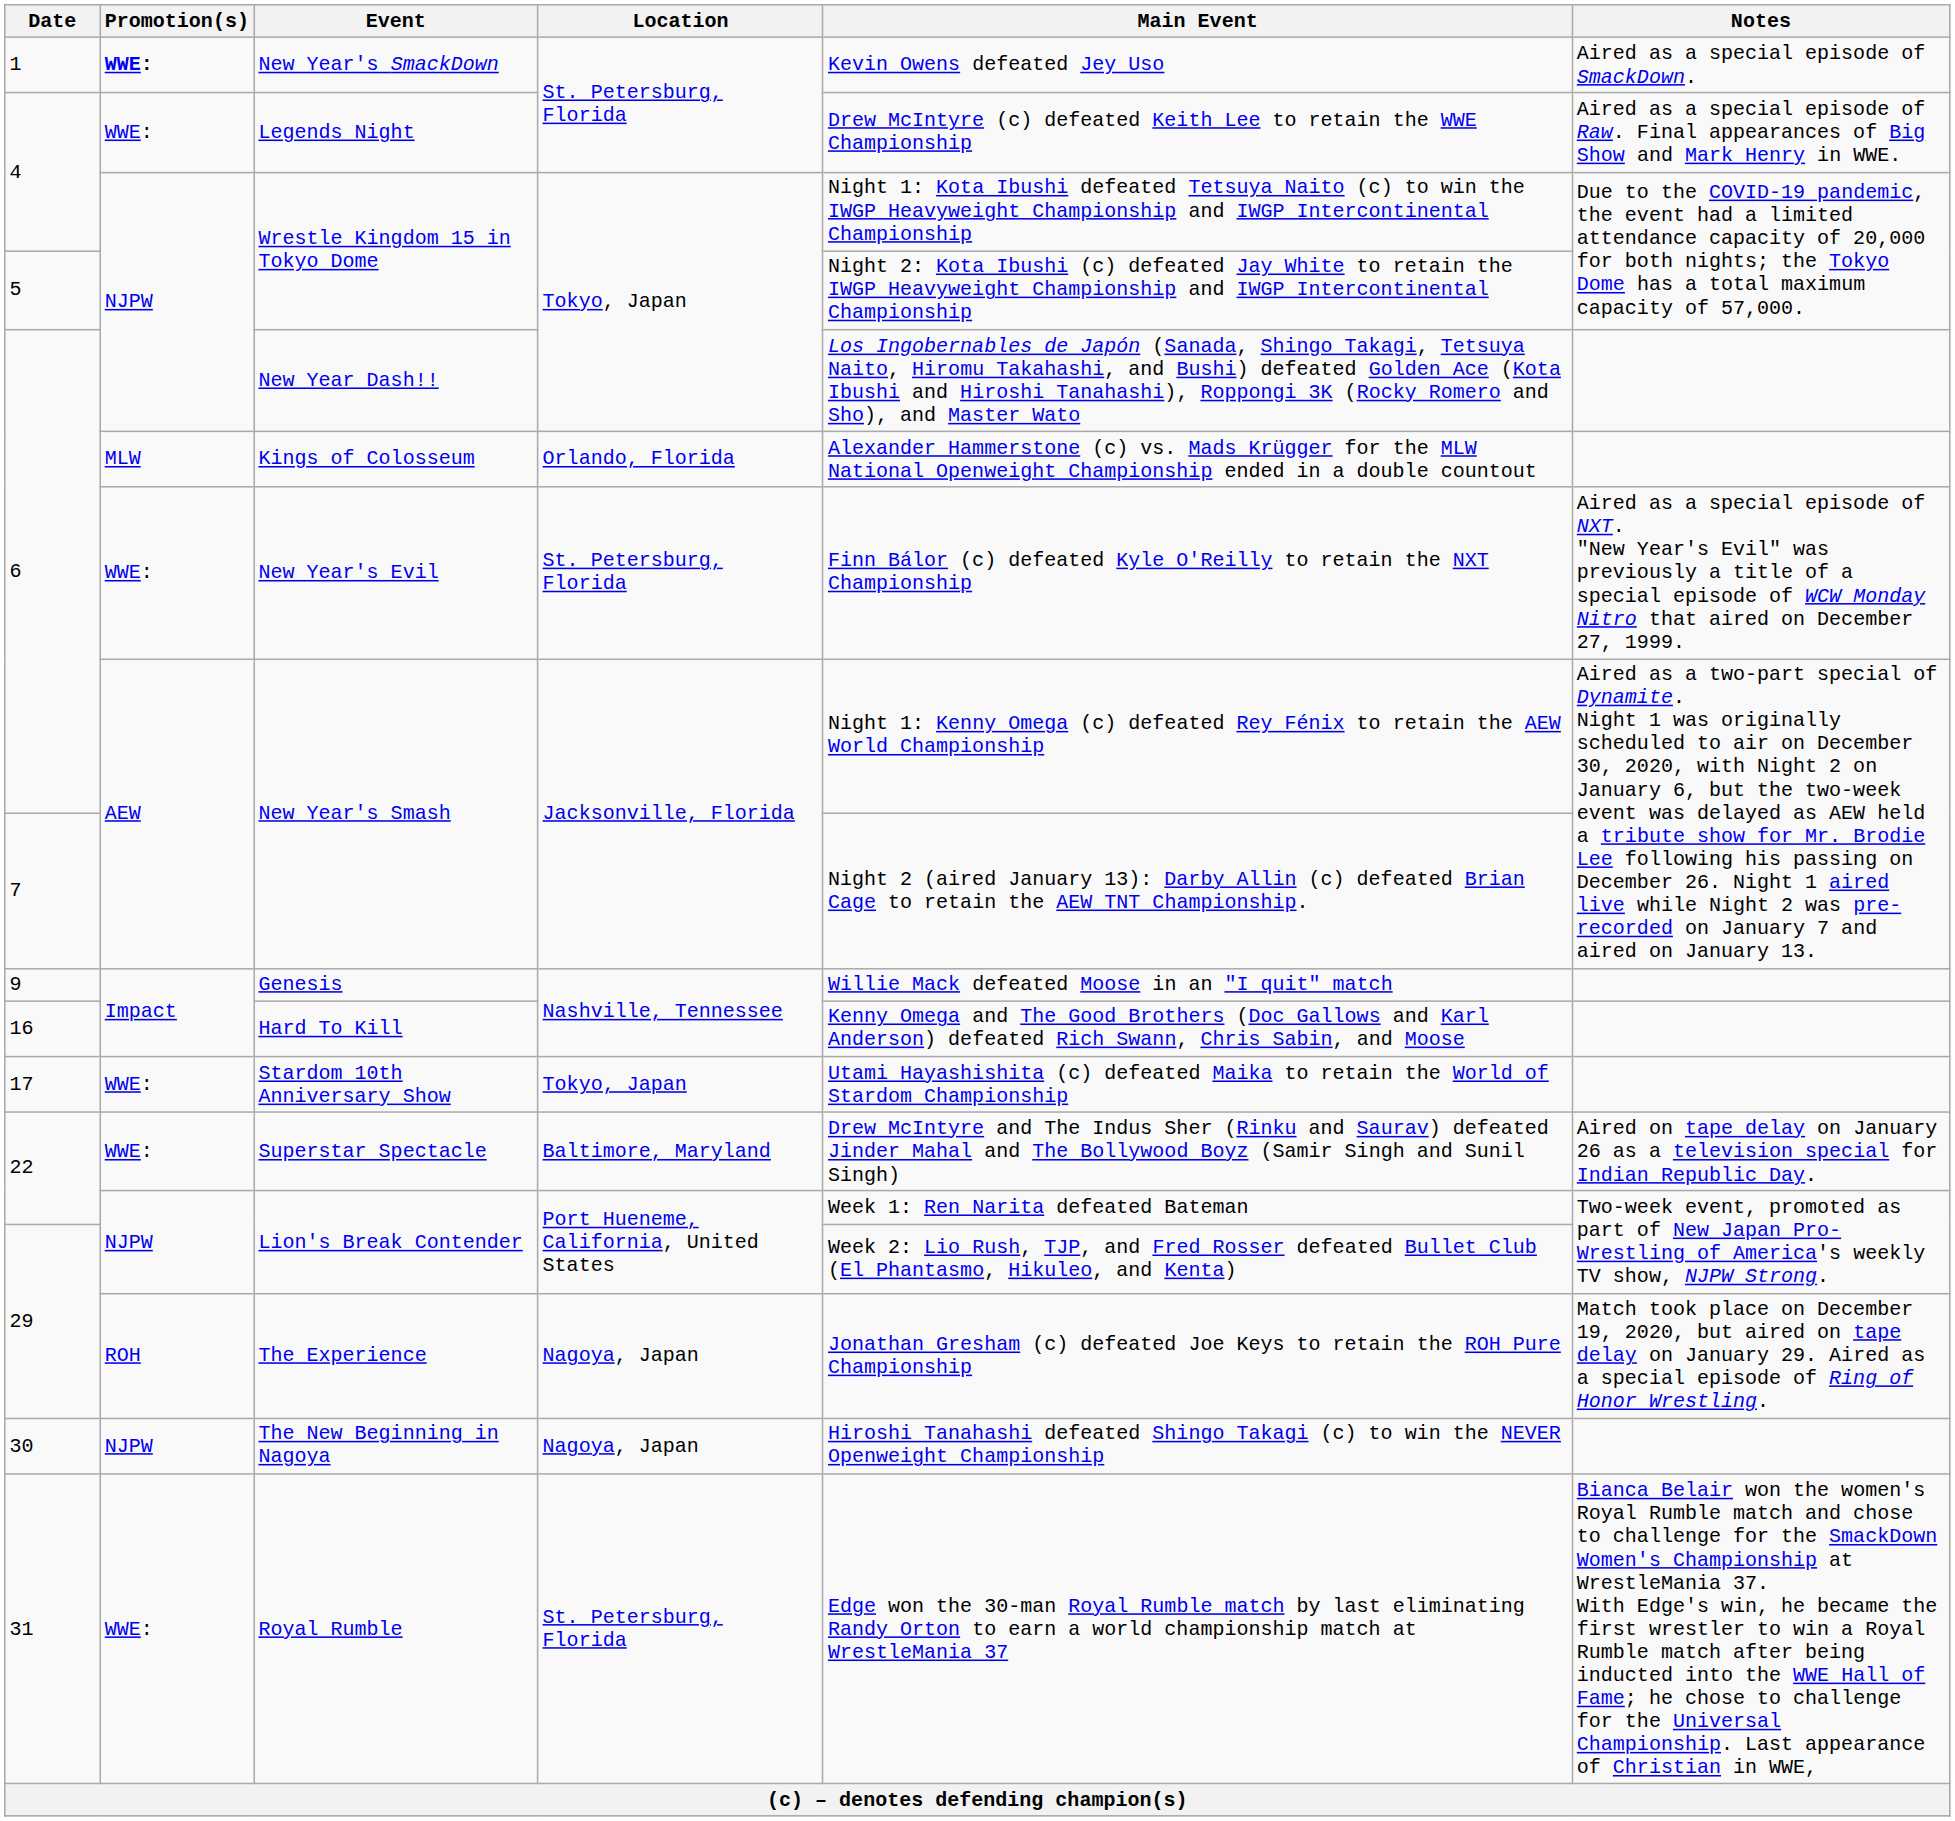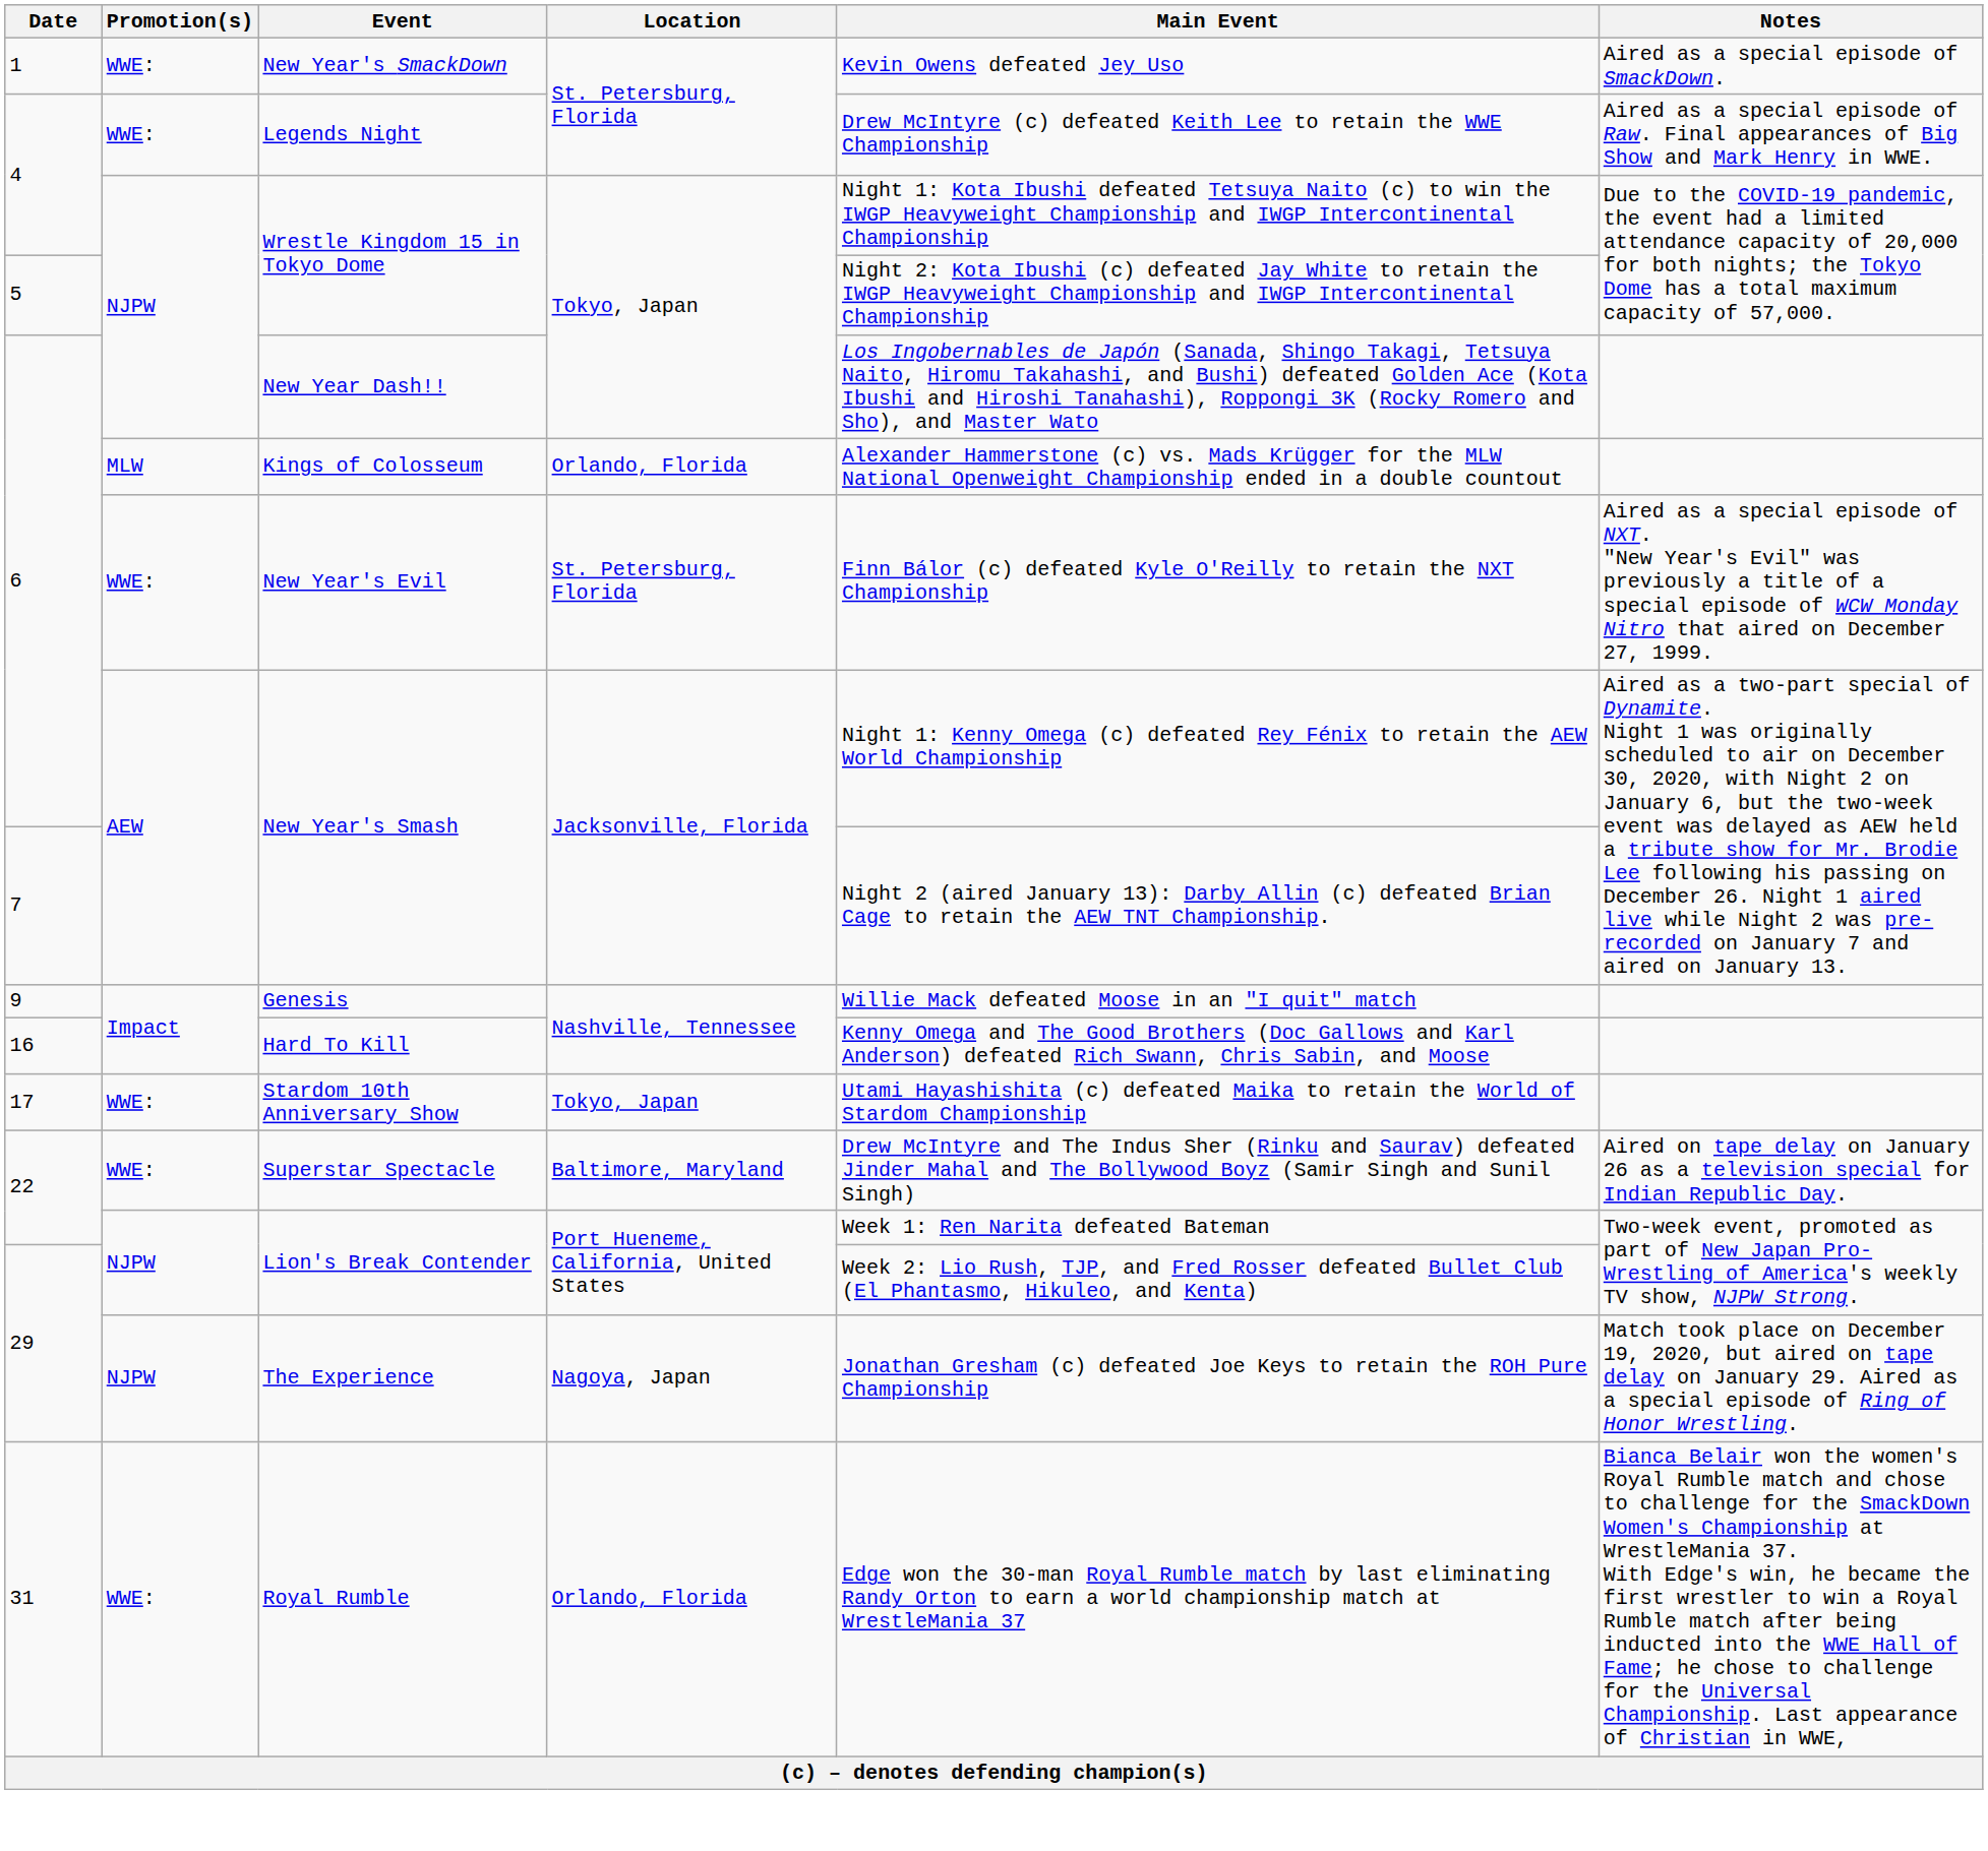 <table class="wikitable" style="width:100%;">
 <tr>
 <th style="width:5%;">Date</th>
 <th style="width:5%;">Promotion(s)</th>
 <th style="width:15%;">Event</th>
 <th style="width:15%;">Location</th>
 <th style="width:40%;">Main Event</th>
 <th style="width:20%;">Notes</th>
 </tr>
 <tr>
 <td>1</td>
-<td><strong><a href='#'>WWE</a>:</strong></td>
+<td><a href='#'>WWE</a>:</td>
 <td><a href='#'>New Year's <em>SmackDown</em></a></td>
 <td rowspan=2><a href='#'>St. Petersburg, Florida</a></td>
 <td><a href='#'>Kevin Owens</a> defeated <a href='#'>Jey Uso</a></td>
 <td>Aired as a special episode of <em><a href='#'>SmackDown</a></em>.</td>
 </tr>
 <tr>
 <td rowspan=2>4</td>
 <td><a href='#'>WWE</a>:</td>
 <td><a href='#'>Legends Night</a></td>
 <td><a href='#'>Drew McIntyre</a> (c) defeated <a href='#'>Keith Lee</a> to retain the <a href='#'>WWE Championship</a></td>
 <td>Aired as a special episode of <em><a href='#'>Raw</a></em>. Final appearances of <a href='#'>Big Show</a> and <a href='#'>Mark Henry</a> in WWE.</td>
 </tr>
 <tr>
 <td rowspan=3><a href='#'>NJPW</a></td>
 <td rowspan=2><a href='#'>Wrestle Kingdom 15 in Tokyo Dome</a></td>
 <td rowspan=3><a href='#'>Tokyo</a>, Japan</td>
 <td>Night 1:  <a href='#'>Kota Ibushi</a> defeated <a href='#'>Tetsuya Naito</a> (c) to win the <a href='#'>IWGP Heavyweight Championship</a> and <a href='#'>IWGP Intercontinental Championship</a></td>
 <td rowspan=2>Due to the <a href='#'>COVID-19 pandemic</a>, the event had a limited attendance capacity of 20,000 for both nights; the <a href='#'>Tokyo Dome</a> has a total maximum capacity of 57,000.</td>
 </tr>
 <tr>
 <td>5</td>
 <td>Night 2: <a href='#'>Kota Ibushi</a> (c) defeated <a href='#'>Jay White</a> to retain the <a href='#'>IWGP Heavyweight Championship</a> and <a href='#'>IWGP Intercontinental Championship</a></td>
 </tr>
 <tr>
 <td rowspan=4>6</td>
 <td><a href='#'>New Year Dash!!</a></td>
 <td><em><a href='#'>Los Ingobernables de Japón</a></em> (<a href='#'>Sanada</a>, <a href='#'>Shingo Takagi</a>, <a href='#'>Tetsuya Naito</a>, <a href='#'>Hiromu Takahashi</a>, and <a href='#'>Bushi</a>) defeated <a href='#'>Golden Ace</a> (<a href='#'>Kota Ibushi</a> and <a href='#'>Hiroshi Tanahashi</a>), <a href='#'>Roppongi 3K</a> (<a href='#'>Rocky Romero</a> and <a href='#'>Sho</a>), and <a href='#'>Master Wato</a></td>
 </tr>
 <tr>
 <td><a href='#'>MLW</a></td>
 <td><a href='#'>Kings of Colosseum</a></td>
 <td><a href='#'>Orlando, Florida</a></td>
 <td><a href='#'>Alexander Hammerstone</a> (c) vs. <a href='#'>Mads Krügger</a> for the <a href='#'>MLW National Openweight Championship</a> ended in a double countout</td>
 <td></td>
 </tr>
 <tr>
 <td><a href='#'>WWE</a>:</td>
 <td><a href='#'>New Year's Evil</a></td>
 <td><a href='#'>St. Petersburg, Florida</a></td>
 <td><a href='#'>Finn Bálor</a> (c) defeated <a href='#'>Kyle O'Reilly</a> to retain the <a href='#'>NXT Championship</a></td>
 <td>Aired as a special episode of <em><a href='#'>NXT</a></em>.<br>"New Year's Evil" was previously a title of a special episode of <em><a href='#'>WCW Monday Nitro</a></em> that aired on December 27, 1999.</td>
 </tr>
 <tr>
 <td rowspan=2><a href='#'>AEW</a></td>
 <td rowspan=2><a href='#'>New Year's Smash</a></td>
 <td rowspan=2><a href='#'>Jacksonville, Florida</a></td>
 <td>Night 1: <a href='#'>Kenny Omega</a> (c) defeated <a href='#'>Rey Fénix</a> to retain the <a href='#'>AEW World Championship</a></td>
 <td rowspan=2>Aired as a two-part special of <em><a href='#'>Dynamite</a></em>.<br>Night 1 was originally scheduled to air on December 30, 2020, with Night 2 on January 6, but the two-week event was delayed as AEW held a <a href='#'>tribute show for Mr. Brodie Lee</a> following his passing on December 26. Night 1 <a href='#'>aired live</a> while Night 2 was <a href='#'>pre-recorded</a> on January 7 and aired on January 13.</td>
 </tr>
 <tr>
 <td>7</td>
 <td>Night 2 (aired January 13): <a href='#'>Darby Allin</a> (c) defeated <a href='#'>Brian Cage</a> to retain the <a href='#'>AEW TNT Championship</a>.</td>
 </tr>
 <tr>
 <td>9</td>
 <td rowspan=2><a href='#'>Impact</a></td>
 <td><a href='#'>Genesis</a></td>
 <td rowspan=2><a href='#'>Nashville, Tennessee</a></td>
 <td><a href='#'>Willie Mack</a> defeated <a href='#'>Moose</a> in an <a href='#'>"I quit" match</a></td>
 <td></td>
 </tr>
 <tr>
 <td>16</td>
 <td><a href='#'>Hard To Kill</a></td>
 <td><a href='#'>Kenny Omega</a> and <a href='#'>The Good Brothers</a> (<a href='#'>Doc Gallows</a> and <a href='#'>Karl Anderson</a>) defeated <a href='#'>Rich Swann</a>, <a href='#'>Chris Sabin</a>, and <a href='#'>Moose</a></td>
 <td></td>
 </tr>
 <tr>
 <td>17</td>
 <td><a href='#'>WWE</a>:</td>
 <td><a href='#'>Stardom 10th Anniversary Show</a></td>
 <td><a href='#'>Tokyo, Japan</a></td>
 <td><a href='#'>Utami Hayashishita</a> (c) defeated <a href='#'>Maika</a> to retain the <a href='#'>World of Stardom Championship</a></td>
 </tr>
 <tr>
 <td rowspan=2>22</td>
 <td><a href='#'>WWE</a>:</td>
 <td><a href='#'>Superstar Spectacle</a></td>
 <td><a href='#'>Baltimore, Maryland</a></td>
 <td><a href='#'>Drew McIntyre</a> and The Indus Sher (<a href='#'>Rinku</a> and <a href='#'>Saurav</a>) defeated <a href='#'>Jinder Mahal</a> and <a href='#'>The Bollywood Boyz</a> (Samir Singh and Sunil Singh)</td>
 <td>Aired on <a href='#'>tape delay</a> on January 26 as a <a href='#'>television special</a> for <a href='#'>Indian Republic Day</a>.</td>
 </tr>
 <tr>
 <td rowspan=2><a href='#'>NJPW</a></td>
 <td rowspan=2><a href='#'>Lion's Break Contender</a></td>
 <td rowspan=2><a href='#'>Port Hueneme, California</a>, United States</td>
 <td>Week 1: <a href='#'>Ren Narita</a> defeated Bateman</td>
 <td rowspan=2>Two-week event, promoted as part of <a href='#'>New Japan Pro-Wrestling of America</a>'s weekly TV show, <em><a href='#'>NJPW Strong</a></em>.</td>
 </tr>
 <tr>
 <td rowspan=2>29</td>
 <td>Week 2: <a href='#'>Lio Rush</a>, <a href='#'>TJP</a>, and <a href='#'>Fred Rosser</a> defeated <a href='#'>Bullet Club</a> (<a href='#'>El Phantasmo</a>, <a href='#'>Hikuleo</a>, and <a href='#'>Kenta</a>)</td>
 </tr>
 <tr>
-<td><a href='#'>ROH</a></td>
+<td><a href='#'>NJPW</a></td>
 <td><a href='#'>The Experience</a></td>
 <td><a href='#'>Nagoya</a>, Japan</td>
 <td><a href='#'>Jonathan Gresham</a> (c) defeated Joe Keys to retain the <a href='#'>ROH Pure Championship</a></td>
 <td>Match took place on December 19, 2020, but aired on <a href='#'>tape delay</a> on January 29. Aired as a special episode of <em><a href='#'>Ring of Honor Wrestling</a></em>.</td>
 </tr>
 <tr>
-<td>30</td>
-<td><a href='#'>NJPW</a></td>
-<td><a href='#'>The New Beginning in Nagoya</a></td>
-<td><a href='#'>Nagoya</a>, Japan</td>
-<td><a href='#'>Hiroshi Tanahashi</a> defeated <a href='#'>Shingo Takagi</a> (c) to win the <a href='#'>NEVER Openweight Championship</a></td>
-<td></td>
-</tr>
-<tr>
 <td>31</td>
 <td><a href='#'>WWE</a>:</td>
 <td><a href='#'>Royal Rumble</a></td>
-<td><a href='#'>St. Petersburg, Florida</a></td>
+<td><a href='#'>Orlando, Florida</a></td>
 <td><a href='#'>Edge</a> won the 30-man <a href='#'>Royal Rumble match</a> by last eliminating <a href='#'>Randy Orton</a> to earn a world championship match at <a href='#'>WrestleMania 37</a></td>
 <td><a href='#'>Bianca Belair</a> won the women's Royal Rumble match and chose to challenge for the <a href='#'>SmackDown Women's Championship</a> at WrestleMania 37.<br>With Edge's win, he became the first wrestler to win a Royal Rumble match after being inducted into the <a href='#'>WWE Hall of Fame</a>; he chose to challenge for the <a href='#'>Universal Championship</a>.  Last appearance of <a href='#'>Christian</a> in WWE,</td>
 </tr>
 <tr>
 <th colspan="6">(c) – denotes defending champion(s)</th>
 </tr>
 </table>
